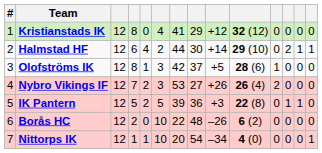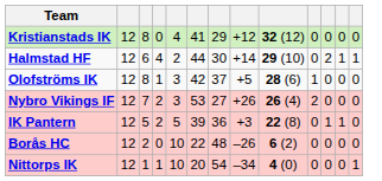 <table class="wikitable sortable">
 <tr>
-<th>#</th>
 <th>Team</th>
 <th></th>
 <th></th>
 <th></th>
 <th></th>
 <th></th>
 <th></th>
 <th></th>
 <th></th>
 <th></th>
 <th></th>
 <th></th>
 <th></th>
 </tr>
 <tr style="background: #D0F0C0;">
-<td>1</td>
 <td><strong><a href='#'>Kristianstads IK</a></strong></td>
 <td style="text-align: center;">12</td>
 <td style="text-align: center;">8</td>
 <td style="text-align: center;">0</td>
 <td style="text-align: center;">4</td>
 <td style="text-align: center;">41</td>
 <td style="text-align: center;">29</td>
 <td style="text-align: center;">+12</td>
 <td style="text-align: center;"><strong>32</strong> (12)</td>
 <td style="text-align: center;">0</td>
 <td style="text-align: center;">0</td>
 <td style="text-align: center;">0</td>
 <td style="text-align: center;">0</td>
 </tr>
 <tr>
-<td>2</td>
 <td><strong><a href='#'>Halmstad HF</a></strong></td>
 <td style="text-align: center;">12</td>
 <td style="text-align: center;">6</td>
 <td style="text-align: center;">4</td>
 <td style="text-align: center;">2</td>
 <td style="text-align: center;">44</td>
 <td style="text-align: center;">30</td>
 <td style="text-align: center;">+14</td>
 <td style="text-align: center;"><strong>29</strong> (10)</td>
 <td style="text-align: center;">0</td>
 <td style="text-align: center;">2</td>
 <td style="text-align: center;">1</td>
 <td style="text-align: center;">1</td>
 </tr>
 <tr>
-<td>3</td>
 <td><strong><a href='#'>Olofströms IK</a></strong></td>
 <td style="text-align: center;">12</td>
 <td style="text-align: center;">8</td>
 <td style="text-align: center;">1</td>
 <td style="text-align: center;">3</td>
 <td style="text-align: center;">42</td>
 <td style="text-align: center;">37</td>
 <td style="text-align: center;">+5</td>
 <td style="text-align: center;"><strong>28</strong> (6)</td>
 <td style="text-align: center;">1</td>
 <td style="text-align: center;">0</td>
 <td style="text-align: center;">0</td>
 <td style="text-align: center;">0</td>
 </tr>
 <tr style="background: #FFCCCC;">
-<td>4</td>
 <td><strong><a href='#'>Nybro Vikings IF</a></strong></td>
 <td style="text-align: center;">12</td>
 <td style="text-align: center;">7</td>
 <td style="text-align: center;">2</td>
 <td style="text-align: center;">3</td>
 <td style="text-align: center;">53</td>
 <td style="text-align: center;">27</td>
 <td style="text-align: center;">+26</td>
 <td style="text-align: center;"><strong>26</strong> (4)</td>
 <td style="text-align: center;">2</td>
 <td style="text-align: center;">0</td>
 <td style="text-align: center;">0</td>
 <td style="text-align: center;">0</td>
 </tr>
 <tr style="background: #FFCCCC;">
-<td>5</td>
 <td><strong><a href='#'>IK Pantern</a></strong></td>
 <td style="text-align: center;">12</td>
 <td style="text-align: center;">5</td>
 <td style="text-align: center;">2</td>
 <td style="text-align: center;">5</td>
 <td style="text-align: center;">39</td>
 <td style="text-align: center;">36</td>
 <td style="text-align: center;">+3</td>
 <td style="text-align: center;"><strong>22</strong> (8)</td>
 <td style="text-align: center;">0</td>
 <td style="text-align: center;">1</td>
 <td style="text-align: center;">1</td>
 <td style="text-align: center;">0</td>
 </tr>
 <tr style="background: #FFCCCC;">
-<td>6</td>
 <td><strong><a href='#'>Borås HC</a></strong></td>
 <td style="text-align: center;">12</td>
 <td style="text-align: center;">2</td>
 <td style="text-align: center;">0</td>
 <td style="text-align: center;">10</td>
 <td style="text-align: center;">22</td>
 <td style="text-align: center;">48</td>
 <td style="text-align: center;">–26</td>
 <td style="text-align: center;"><strong>6 </strong>(2)</td>
 <td style="text-align: center;">0</td>
 <td style="text-align: center;">0</td>
 <td style="text-align: center;">0</td>
 <td style="text-align: center;">0</td>
 </tr>
 <tr style="background: #FFCCCC;">
-<td>7</td>
 <td><strong><a href='#'>Nittorps IK</a></strong></td>
 <td style="text-align: center;">12</td>
 <td style="text-align: center;">1</td>
 <td style="text-align: center;">1</td>
 <td style="text-align: center;">10</td>
 <td style="text-align: center;">20</td>
 <td style="text-align: center;">54</td>
 <td style="text-align: center;">–34</td>
 <td style="text-align: center;"><strong>4</strong> (0)</td>
 <td style="text-align: center;">0</td>
 <td style="text-align: center;">0</td>
 <td style="text-align: center;">0</td>
 <td style="text-align: center;">1</td>
 </tr>
 </table>
